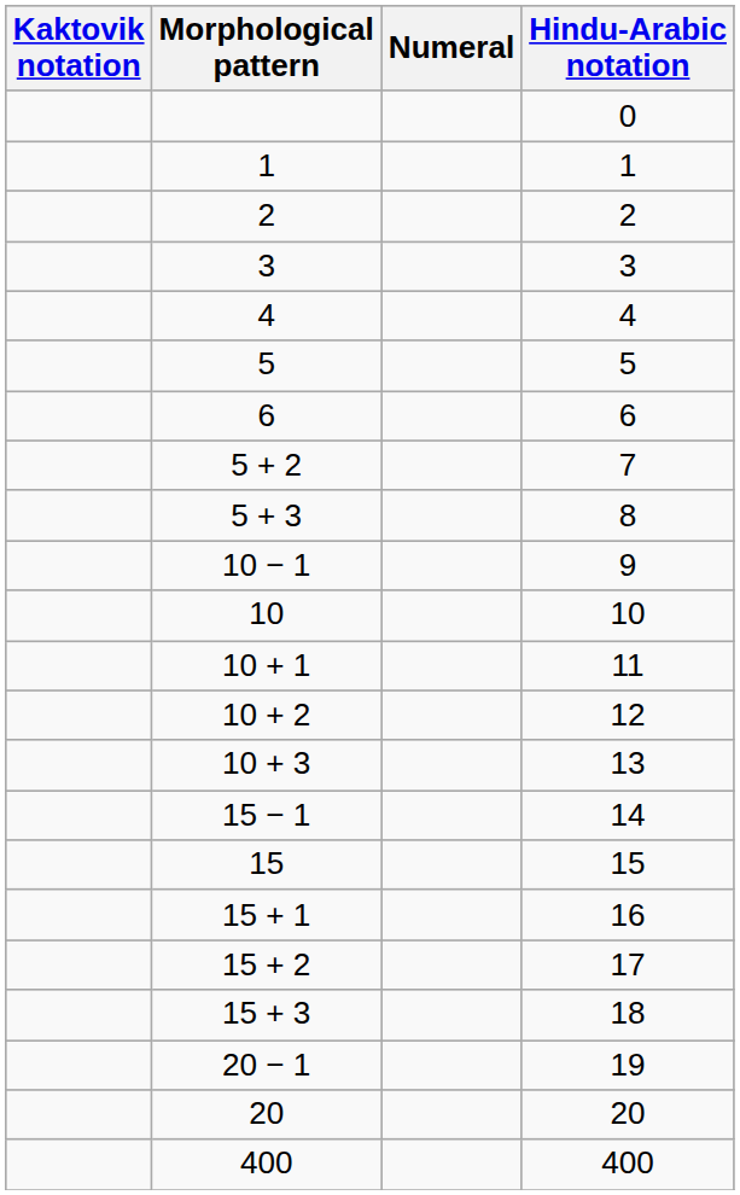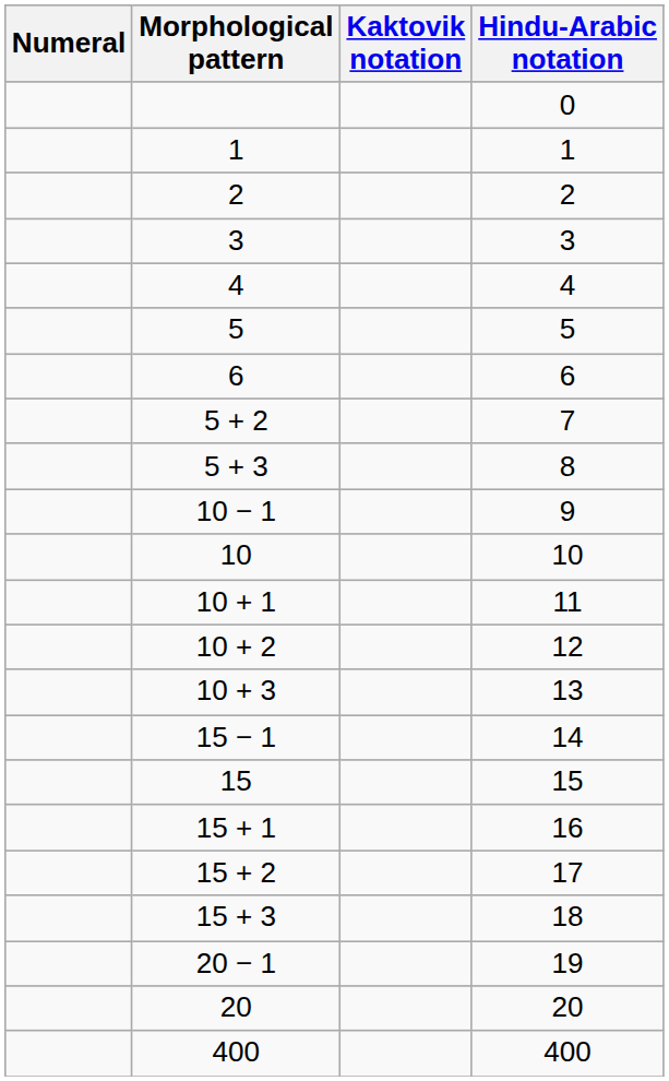 <table class=wikitable style="text-align:center;">
 <tr>
+<th>Numeral</th>
+<th>Morphological<br>pattern</th>
 <th><a href='#'>Kaktovik<br>notation</a></th>
-<th>Morphological<br>pattern</th>
-<th>Numeral</th>
 <th><a href='#'>Hindu-Arabic<br>notation</a></th>
 </tr>
 <tr>
+<td align=left></td>
 <td></td>
 <td></td>
-<td align=left></td>
 <td>0</td>
 </tr>
 <tr>
+<td align=left></td>
+<td>1</td>
 <td></td>
-<td>1</td>
-<td align=left></td>
 <td>1</td>
 </tr>
 <tr>
+<td align=left></td>
+<td>2</td>
 <td></td>
-<td>2</td>
-<td align=left></td>
 <td>2</td>
 </tr>
 <tr>
+<td align=left></td>
+<td>3</td>
 <td></td>
-<td>3</td>
-<td align=left></td>
 <td>3</td>
 </tr>
 <tr>
+<td align=left></td>
+<td>4</td>
 <td></td>
-<td>4</td>
-<td align=left></td>
 <td>4</td>
 </tr>
 <tr>
+<td align=left></td>
+<td>5</td>
 <td></td>
-<td>5</td>
-<td align=left></td>
 <td>5</td>
 </tr>
 <tr>
+<td align=left></td>
+<td>6</td>
 <td></td>
-<td>6</td>
-<td align=left></td>
 <td>6</td>
 </tr>
 <tr>
+<td align=left></td>
+<td>5 + 2</td>
 <td></td>
-<td>5 + 2</td>
-<td align=left></td>
 <td>7</td>
 </tr>
 <tr>
+<td align=left></td>
+<td>5 + 3</td>
 <td></td>
-<td>5 + 3</td>
-<td align=left></td>
 <td>8</td>
 </tr>
 <tr>
+<td align=left></td>
+<td>10 − 1</td>
 <td></td>
-<td>10 − 1</td>
-<td align=left></td>
 <td>9</td>
 </tr>
 <tr>
+<td align=left></td>
+<td>10</td>
 <td></td>
-<td>10</td>
-<td align=left></td>
 <td>10</td>
 </tr>
 <tr>
+<td align=left></td>
+<td>10 + 1</td>
 <td></td>
-<td>10 + 1</td>
-<td align=left></td>
 <td>11</td>
 </tr>
 <tr>
+<td align=left></td>
+<td>10 + 2</td>
 <td></td>
-<td>10 + 2</td>
-<td align=left></td>
 <td>12</td>
 </tr>
 <tr>
+<td align=left></td>
+<td>10 + 3</td>
 <td></td>
-<td>10 + 3</td>
-<td align=left></td>
 <td>13</td>
 </tr>
 <tr>
+<td align=left></td>
+<td>15 − 1</td>
 <td></td>
-<td>15 − 1</td>
-<td align=left></td>
 <td>14</td>
 </tr>
 <tr>
+<td align=left></td>
+<td>15</td>
 <td></td>
-<td>15</td>
-<td align=left></td>
 <td>15</td>
 </tr>
 <tr>
+<td align=left></td>
+<td>15 + 1</td>
 <td></td>
-<td>15 + 1</td>
-<td align=left></td>
 <td>16</td>
 </tr>
 <tr>
+<td align=left></td>
+<td>15 + 2</td>
 <td></td>
-<td>15 + 2</td>
-<td align=left></td>
 <td>17</td>
 </tr>
 <tr>
+<td align=left></td>
+<td>15 + 3</td>
 <td></td>
-<td>15 + 3</td>
-<td align=left></td>
 <td>18</td>
 </tr>
 <tr>
+<td align=left></td>
+<td>20 − 1</td>
 <td></td>
-<td>20 − 1</td>
-<td align=left></td>
 <td>19</td>
 </tr>
 <tr>
+<td align=left></td>
+<td>20</td>
 <td></td>
-<td>20</td>
-<td align=left></td>
 <td>20</td>
 </tr>
 <tr>
+<td align=left></td>
+<td>400</td>
 <td></td>
-<td>400</td>
-<td align=left></td>
 <td>400</td>
 </tr>
 </table>
